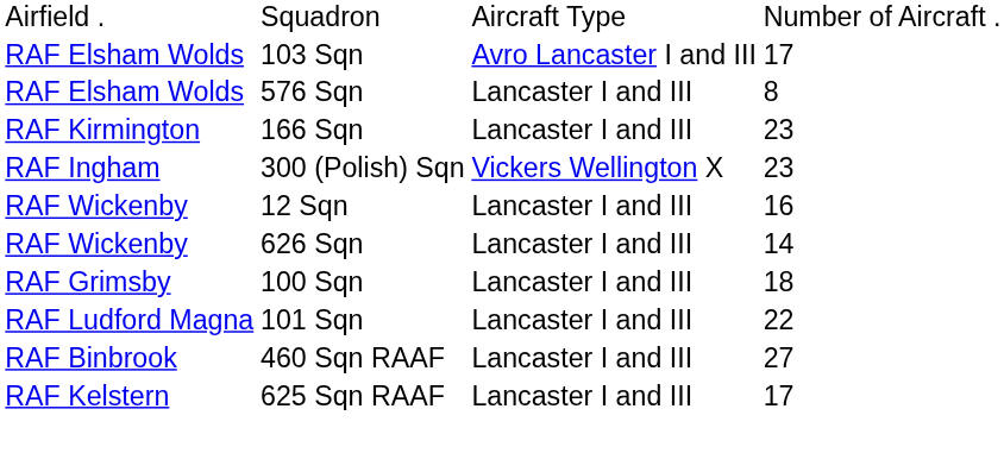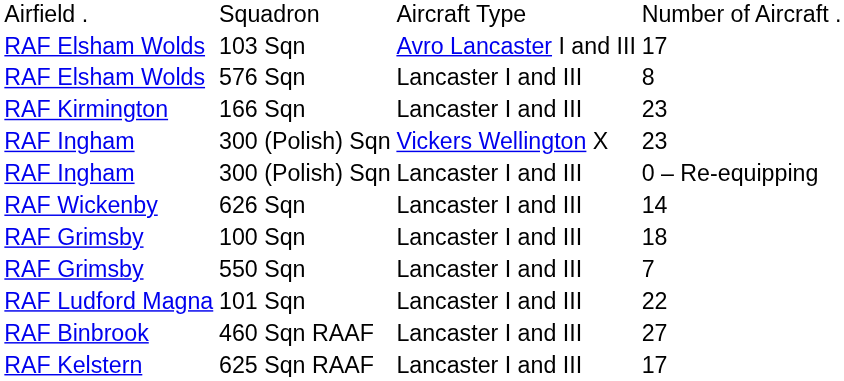 <table class="Wikitable">
 <tr>
 <td>Airfield           .</td>
 <td>Squadron</td>
 <td>Aircraft Type</td>
 <td>Number of Aircraft                .</td>
 </tr>
 <tr>
 <td><a href='#'>RAF Elsham Wolds</a></td>
 <td>103 Sqn</td>
 <td><a href='#'>Avro Lancaster</a> I and III</td>
 <td>17</td>
 </tr>
 <tr>
 <td><a href='#'>RAF Elsham Wolds</a></td>
 <td>576 Sqn</td>
 <td>Lancaster I and III</td>
 <td>8</td>
 </tr>
 <tr>
 <td><a href='#'>RAF Kirmington</a></td>
 <td>166 Sqn</td>
 <td>Lancaster I and III</td>
 <td>23</td>
 </tr>
 <tr>
 <td><a href='#'>RAF Ingham</a></td>
 <td>300 (Polish) Sqn</td>
 <td><a href='#'>Vickers Wellington</a> X</td>
 <td>23</td>
 </tr>
 <tr>
-<td><a href='#'>RAF Wickenby</a></td>
-<td>12 Sqn</td>
+<td><a href='#'>RAF Ingham</a></td>
+<td>300 (Polish) Sqn</td>
 <td>Lancaster I and III</td>
-<td>16</td>
+<td>0  – Re-equipping</td>
 </tr>
 <tr>
 <td><a href='#'>RAF Wickenby</a></td>
 <td>626 Sqn</td>
 <td>Lancaster I and III</td>
 <td>14</td>
 </tr>
 <tr>
 <td><a href='#'>RAF Grimsby</a></td>
 <td>100 Sqn</td>
 <td>Lancaster I and III</td>
 <td>18</td>
+</tr>
+<tr>
+<td><a href='#'>RAF Grimsby</a></td>
+<td>550 Sqn</td>
+<td>Lancaster I and III</td>
+<td>7</td>
 </tr>
 <tr>
 <td><a href='#'>RAF Ludford Magna</a></td>
 <td>101 Sqn</td>
 <td>Lancaster I and III</td>
 <td>22</td>
 </tr>
 <tr>
 <td><a href='#'>RAF Binbrook</a></td>
 <td>460 Sqn RAAF</td>
 <td>Lancaster I and III</td>
 <td>27</td>
 </tr>
 <tr>
 <td><a href='#'>RAF Kelstern</a></td>
 <td>625 Sqn RAAF</td>
 <td>Lancaster I and III</td>
 <td>17</td>
 </tr>
 </table>
